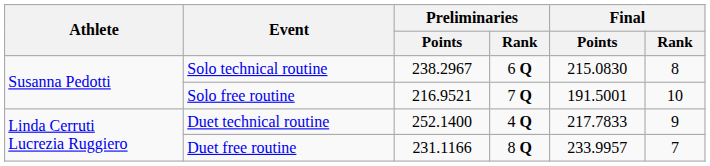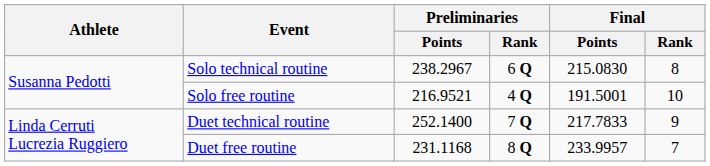 <table class="wikitable" style="text-align:center; font-size:90%; width:50%;">
 <tr>
 <th rowspan="2">Athlete</th>
 <th rowspan="2">Event</th>
 <th colspan="2">Preliminaries</th>
 <th colspan="2">Final</th>
 </tr>
 <tr style="font-size:95%">
 <th>Points</th>
 <th>Rank</th>
 <th>Points</th>
 <th>Rank</th>
 </tr>
 <tr>
 <td align=left rowspan=2><a href='#'>Susanna Pedotti</a></td>
 <td align=left><a href='#'>Solo technical routine</a></td>
 <td>238.2967</td>
 <td>6 <strong>Q</strong></td>
 <td>215.0830</td>
 <td>8</td>
 </tr>
 <tr>
 <td align=left><a href='#'>Solo free routine</a></td>
 <td>216.9521</td>
-<td>7 <strong>Q</strong></td>
+<td>4 <strong>Q</strong></td>
 <td>191.5001</td>
 <td>10</td>
 </tr>
 <tr>
 <td align=left rowspan=2><a href='#'>Linda Cerruti</a><br><a href='#'>Lucrezia Ruggiero</a></td>
 <td align=left><a href='#'>Duet technical routine</a></td>
 <td>252.1400</td>
-<td>4 <strong>Q</strong></td>
+<td>7 <strong>Q</strong></td>
 <td>217.7833</td>
 <td>9</td>
 </tr>
 <tr>
 <td align=left><a href='#'>Duet free routine</a></td>
-<td>231.1166</td>
+<td>231.1168</td>
 <td>8 <strong>Q</strong></td>
 <td>233.9957</td>
 <td>7</td>
 </tr>
 </table>
